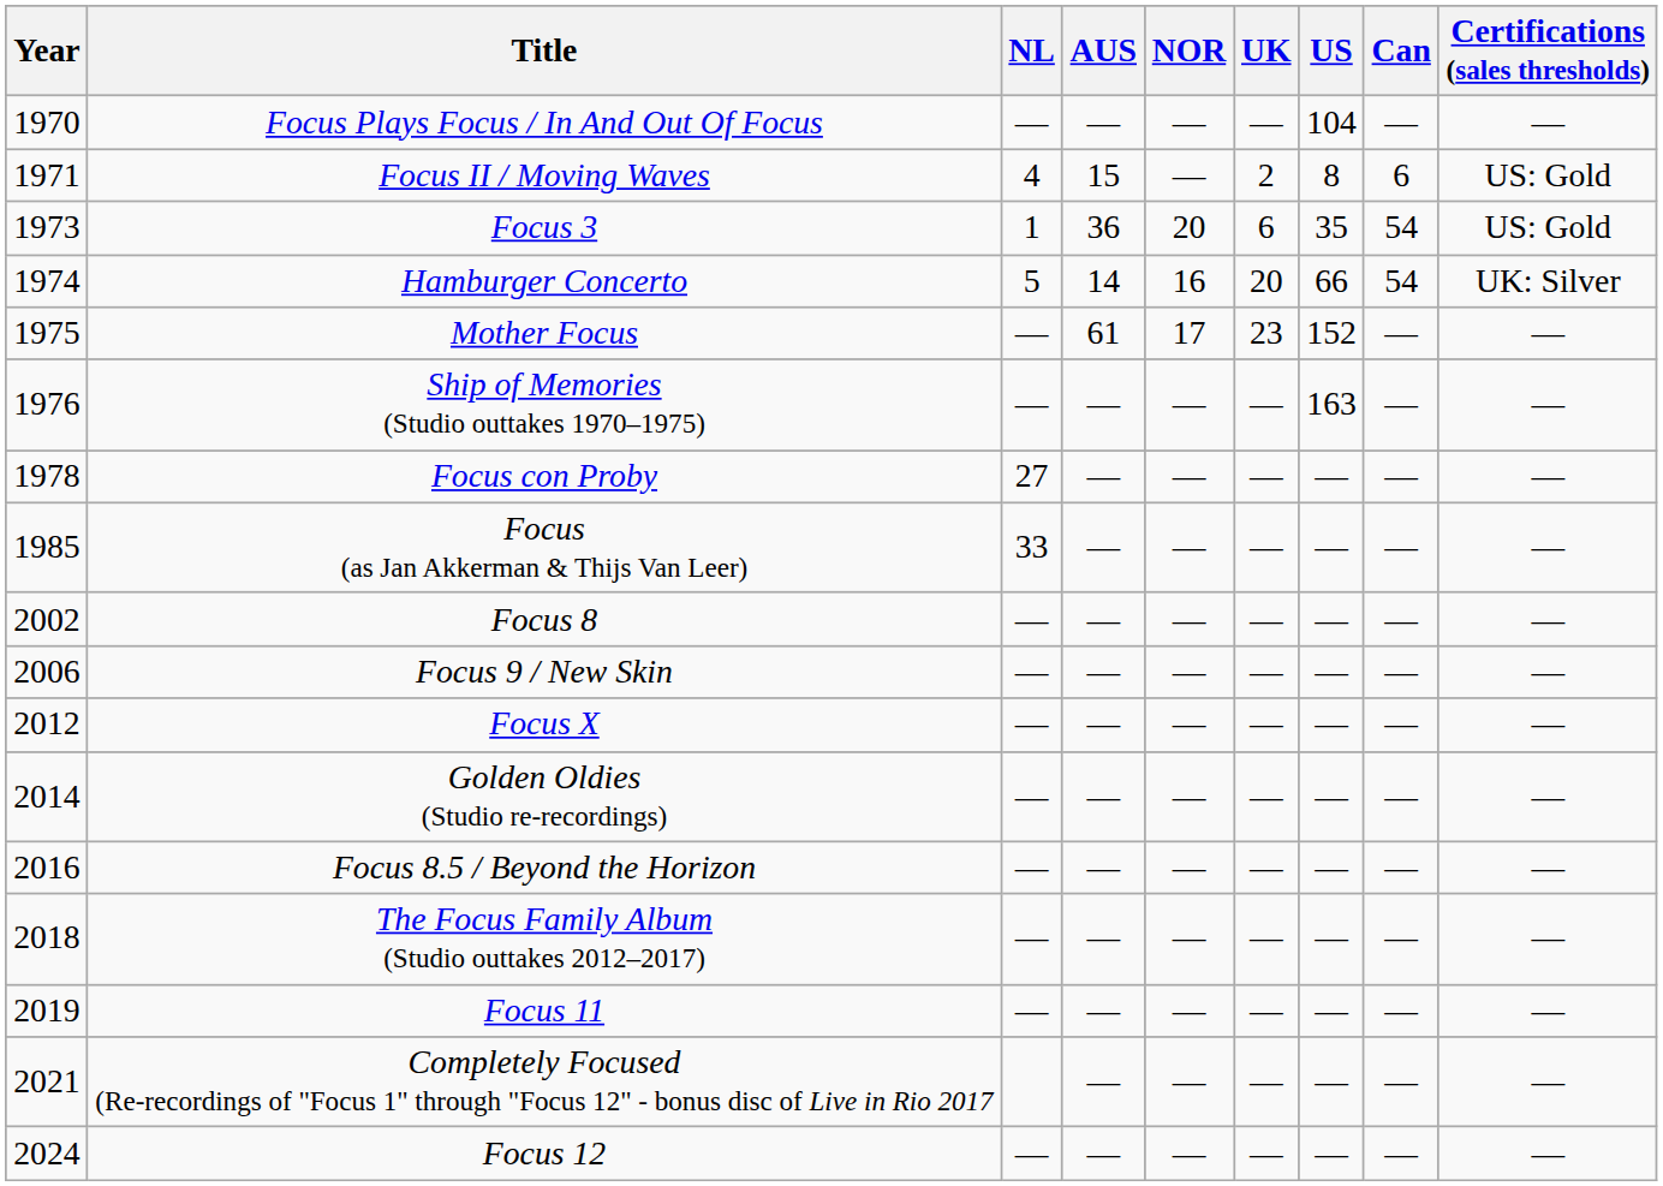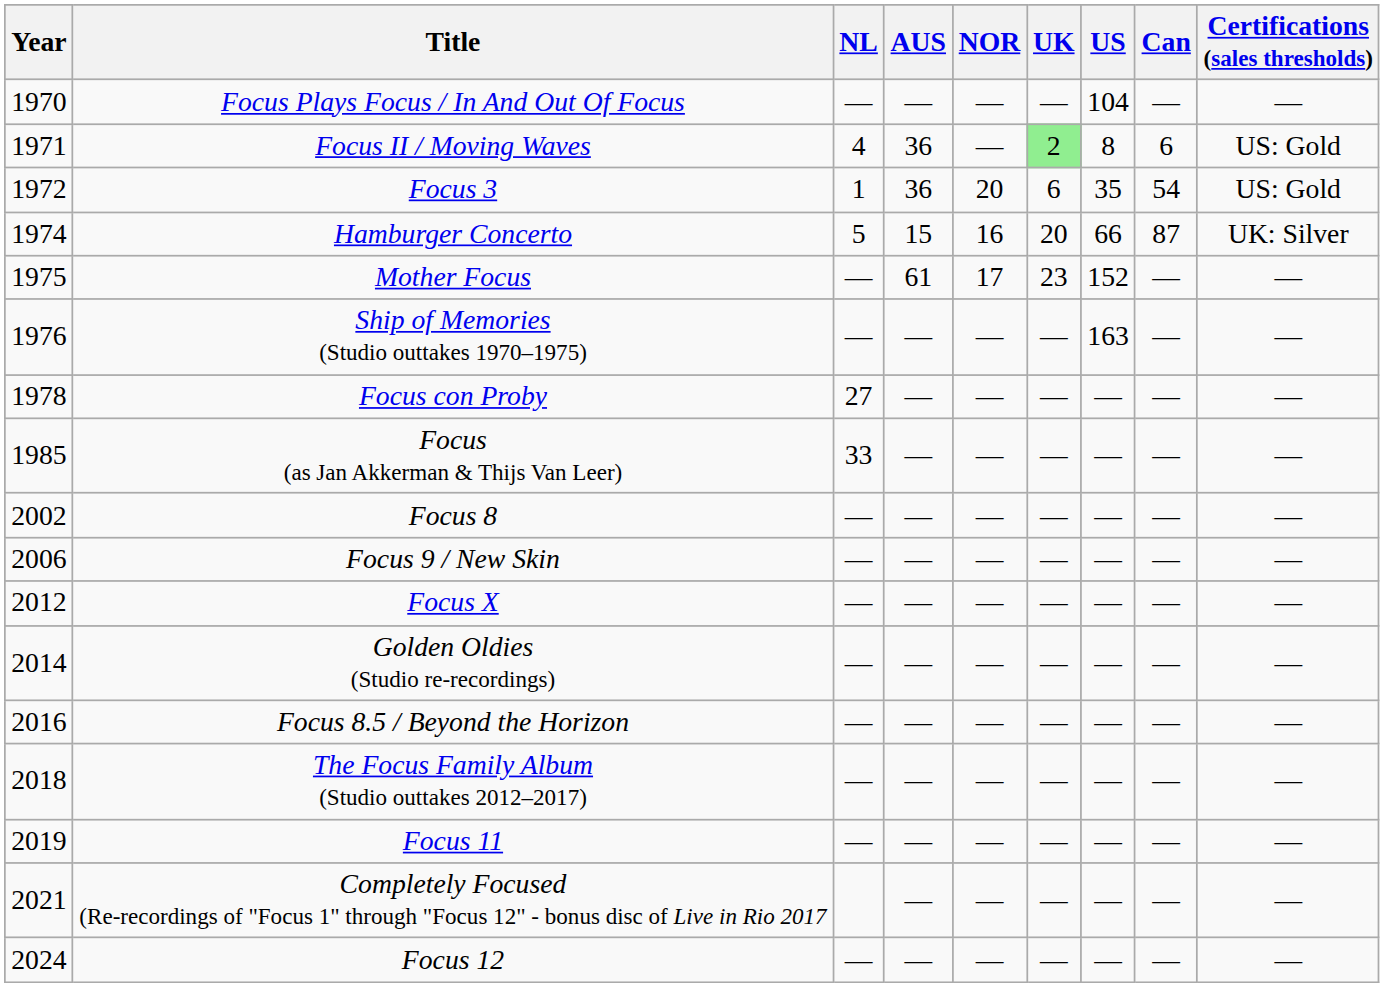 <table class="wikitable">
 <tr>
 <th>Year</th>
 <th>Title</th>
 <th><a href='#'>NL</a><br></th>
 <th><a href='#'>AUS</a><br></th>
 <th><a href='#'>NOR</a><br></th>
 <th><a href='#'>UK</a><br></th>
 <th><a href='#'>US</a><br></th>
 <th><a href='#'>Can</a></th>
 <th><a href='#'>Certifications</a><br><small>(<a href='#'>sales thresholds</a>)</small></th>
 </tr>
 <tr>
 <td style="text-align:center;">1970</td>
 <td style="text-align:center;"><em><a href='#'>Focus Plays Focus / In And Out Of Focus</a></em></td>
 <td style="text-align:center;">—</td>
 <td style="text-align:center;">—</td>
 <td style="text-align:center;">—</td>
 <td style="text-align:center;">—</td>
 <td style="text-align:center;">104</td>
 <td style="text-align:center;">—</td>
 <td style="text-align:center;">—</td>
 </tr>
 <tr>
 <td style="text-align:center;">1971</td>
 <td style="text-align:center;"><em><a href='#'>Focus II / Moving Waves</a></em></td>
 <td style="text-align:center;">4</td>
-<td style="text-align:center;">15</td>
+<td style="text-align:center;">36</td>
 <td style="text-align:center;">—</td>
-<td style="text-align:center;">2</td>
+<td style="background: lightgreen; text-align:center;">2</td>
 <td style="text-align:center;">8</td>
 <td style="text-align:center;">6</td>
 <td style="text-align:center;">US: Gold</td>
 </tr>
 <tr>
-<td style="text-align:center;">1973</td>
+<td style="text-align:center;">1972</td>
 <td style="text-align:center;"><em><a href='#'>Focus 3</a></em></td>
 <td style="text-align:center;">1</td>
 <td style="text-align:center;">36</td>
 <td style="text-align:center;">20</td>
 <td style="text-align:center;">6</td>
 <td style="text-align:center;">35</td>
 <td style="text-align:center;">54</td>
 <td style="text-align:center;">US: Gold</td>
 </tr>
 <tr>
 <td style="text-align:center;">1974</td>
 <td style="text-align:center;"><em><a href='#'>Hamburger Concerto</a></em></td>
 <td style="text-align:center;">5</td>
-<td style="text-align:center;">14</td>
+<td style="text-align:center;">15</td>
 <td style="text-align:center;">16</td>
 <td style="text-align:center;">20</td>
 <td style="text-align:center;">66</td>
-<td style="text-align:center;">54</td>
+<td style="text-align:center;">87</td>
 <td style="text-align:center;">UK: Silver</td>
 </tr>
 <tr>
 <td style="text-align:center;">1975</td>
 <td style="text-align:center;"><em><a href='#'>Mother Focus</a></em></td>
 <td style="text-align:center;">—</td>
 <td style="text-align:center;">61</td>
 <td style="text-align:center;">17</td>
 <td style="text-align:center;">23</td>
 <td style="text-align:center;">152</td>
 <td style="text-align:center;">—</td>
 <td style="text-align:center;">—</td>
 </tr>
 <tr>
 <td style="text-align:center;">1976</td>
 <td style="text-align:center;"><em><a href='#'>Ship of Memories</a></em><br><small>(Studio outtakes 1970–1975)<br></small></td>
 <td style="text-align:center;">—</td>
 <td style="text-align:center;">—</td>
 <td style="text-align:center;">—</td>
 <td style="text-align:center;">—</td>
 <td style="text-align:center;">163</td>
 <td style="text-align:center;">—</td>
 <td style="text-align:center;">—</td>
 </tr>
 <tr>
 <td style="text-align:center;">1978</td>
 <td style="text-align:center;"><em><a href='#'>Focus con Proby</a></em></td>
 <td style="text-align:center;">27</td>
 <td style="text-align:center;">—</td>
 <td style="text-align:center;">—</td>
 <td style="text-align:center;">—</td>
 <td style="text-align:center;">—</td>
 <td style="text-align:center;">—</td>
 <td style="text-align:center;">—</td>
 </tr>
 <tr>
 <td style="text-align:center;">1985</td>
 <td style="text-align:center;"><em>Focus</em><br><small>(as Jan Akkerman & Thijs Van Leer)<br></small></td>
 <td style="text-align:center;">33</td>
 <td style="text-align:center;">—</td>
 <td style="text-align:center;">—</td>
 <td style="text-align:center;">—</td>
 <td style="text-align:center;">—</td>
 <td style="text-align:center;">—</td>
 <td style="text-align:center;">—</td>
 </tr>
 <tr>
 <td style="text-align:center;">2002</td>
 <td style="text-align:center;"><em>Focus 8</em></td>
 <td style="text-align:center;">—</td>
 <td style="text-align:center;">—</td>
 <td style="text-align:center;">—</td>
 <td style="text-align:center;">—</td>
 <td style="text-align:center;">—</td>
 <td style="text-align:center;">—</td>
 <td style="text-align:center;">—</td>
 </tr>
 <tr>
 <td style="text-align:center;">2006</td>
 <td style="text-align:center;"><em>Focus 9 / New Skin</em></td>
 <td style="text-align:center;">—</td>
 <td style="text-align:center;">—</td>
 <td style="text-align:center;">—</td>
 <td style="text-align:center;">—</td>
 <td style="text-align:center;">—</td>
 <td style="text-align:center;">—</td>
 <td style="text-align:center;">—</td>
 </tr>
 <tr>
 <td style="text-align:center;">2012</td>
 <td style="text-align:center;"><em><a href='#'>Focus X</a></em></td>
 <td style="text-align:center;">—</td>
 <td style="text-align:center;">—</td>
 <td style="text-align:center;">—</td>
 <td style="text-align:center;">—</td>
 <td style="text-align:center;">—</td>
 <td style="text-align:center;">—</td>
 <td style="text-align:center;">—</td>
 </tr>
 <tr>
 <td style="text-align:center;">2014</td>
 <td style="text-align:center;"><em>Golden Oldies</em><br><small>(Studio re-recordings)<br></small></td>
 <td style="text-align:center;">—</td>
 <td style="text-align:center;">—</td>
 <td style="text-align:center;">—</td>
 <td style="text-align:center;">—</td>
 <td style="text-align:center;">—</td>
 <td style="text-align:center;">—</td>
 <td style="text-align:center;">—</td>
 </tr>
 <tr>
 <td style="text-align:center;">2016</td>
 <td style="text-align:center;"><em>Focus 8.5 / Beyond the Horizon</em></td>
 <td style="text-align:center;">—</td>
 <td style="text-align:center;">—</td>
 <td style="text-align:center;">—</td>
 <td style="text-align:center;">—</td>
 <td style="text-align:center;">—</td>
 <td style="text-align:center;">—</td>
 <td style="text-align:center;">—</td>
 </tr>
 <tr>
 <td style="text-align:center;">2018</td>
 <td style="text-align:center;"><em><a href='#'>The Focus Family Album</a></em><br><small>(Studio outtakes 2012–2017)<br></small></td>
 <td style="text-align:center;">—</td>
 <td style="text-align:center;">—</td>
 <td style="text-align:center;">—</td>
 <td style="text-align:center;">—</td>
 <td style="text-align:center;">—</td>
 <td style="text-align:center;">—</td>
 <td style="text-align:center;">—</td>
 </tr>
 <tr>
 <td style="text-align:center;">2019</td>
 <td style="text-align:center;"><em><a href='#'>Focus 11</a></em></td>
 <td style="text-align:center;">—</td>
 <td style="text-align:center;">—</td>
 <td style="text-align:center;">—</td>
 <td style="text-align:center;">—</td>
 <td style="text-align:center;">—</td>
 <td style="text-align:center;">—</td>
 <td style="text-align:center;">—</td>
 </tr>
 <tr>
 <td style="text-align:center;">2021</td>
 <td style="text-align:center;"><em>Completely Focused</em> <br><small>(Re-recordings of "Focus 1" through "Focus 12" - bonus disc of <em>Live in Rio 2017</em></small></td>
 <td style="text-align:center;"></td>
 <td style="text-align:center;">—</td>
 <td style="text-align:center;">—</td>
 <td style="text-align:center;">—</td>
 <td style="text-align:center;">—</td>
 <td style="text-align:center;">—</td>
 <td style="text-align:center;">—</td>
 </tr>
 <tr>
 <td style="text-align:center;">2024</td>
 <td style="text-align:center;"><em>Focus 12</em></td>
 <td style="text-align:center;">—</td>
 <td style="text-align:center;">—</td>
 <td style="text-align:center;">—</td>
 <td style="text-align:center;">—</td>
 <td style="text-align:center;">—</td>
 <td style="text-align:center;">—</td>
 <td style="text-align:center;">—</td>
 </tr>
 </table>
